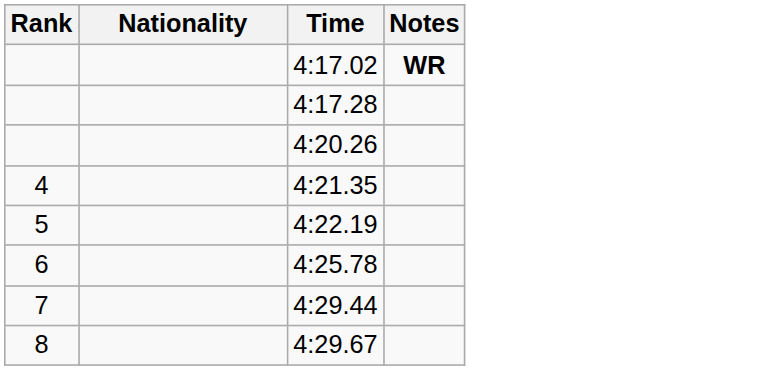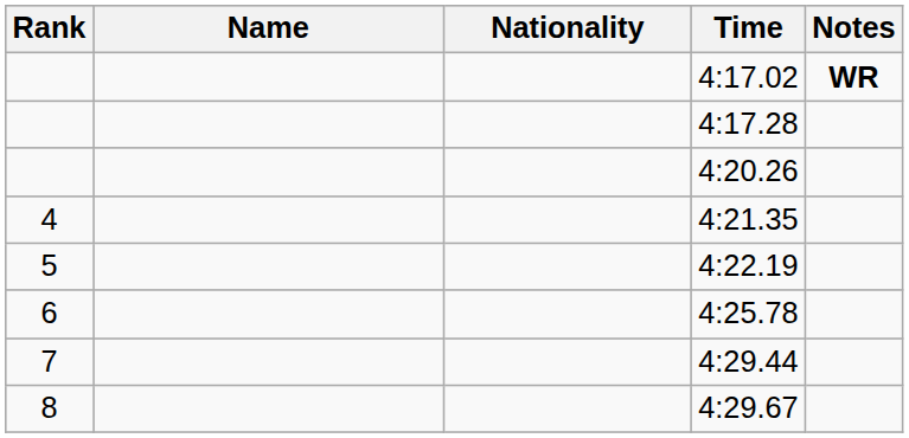 <table class="wikitable sortable" style="text-align:center">
 <tr>
 <th>Rank</th>
+<th style="width:180px">Name</th>
 <th style="width:125px">Nationality</th>
 <th>Time</th>
 <th>Notes</th>
 </tr>
 <tr>
 <td></td>
 <td style="text-align:left;"></td>
+<td style="text-align:left;"></td>
 <td>4:17.02</td>
 <td><strong>WR</strong></td>
 </tr>
 <tr>
 <td></td>
+<td style="text-align:left;"></td>
 <td style="text-align:left;"></td>
 <td>4:17.28</td>
 <td></td>
 </tr>
 <tr>
 <td></td>
 <td style="text-align:left;"></td>
+<td style="text-align:left;"></td>
 <td>4:20.26</td>
 <td></td>
 </tr>
 <tr>
 <td>4</td>
+<td style="text-align:left;"></td>
 <td style="text-align:left;"></td>
 <td>4:21.35</td>
 <td></td>
 </tr>
 <tr>
 <td>5</td>
 <td style="text-align:left;"></td>
+<td style="text-align:left;"></td>
 <td>4:22.19</td>
 <td></td>
 </tr>
 <tr>
 <td>6</td>
+<td style="text-align:left;"></td>
 <td style="text-align:left;"></td>
 <td>4:25.78</td>
 <td></td>
 </tr>
 <tr>
 <td>7</td>
 <td style="text-align:left;"></td>
+<td style="text-align:left;"></td>
 <td>4:29.44</td>
 <td></td>
 </tr>
 <tr>
 <td>8</td>
 <td style="text-align:left;"></td>
+<td style="text-align:left;"></td>
 <td>4:29.67</td>
 <td></td>
 </tr>
 </table>
